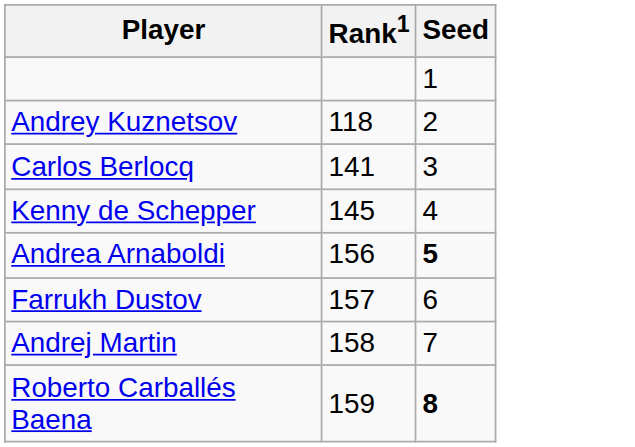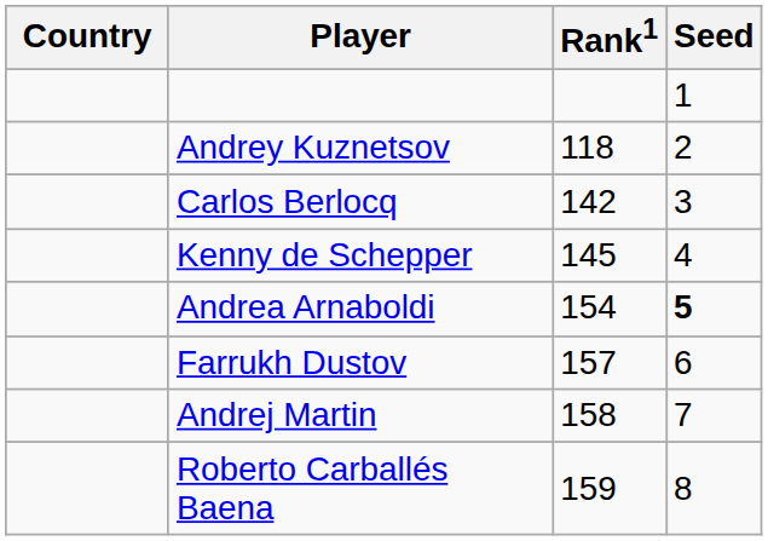 <table class="sortable wikitable">
 <tr>
+<th width="70">Country</th>
 <th width="175">Player</th>
 <th>Rank<sup>1</sup></th>
 <th>Seed</th>
 </tr>
 <tr>
 <td></td>
 <td></td>
+<td></td>
 <td>1</td>
 </tr>
 <tr>
+<td></td>
 <td><a href='#'>Andrey Kuznetsov</a></td>
 <td>118</td>
 <td>2</td>
 </tr>
 <tr>
+<td></td>
 <td><a href='#'>Carlos Berlocq</a></td>
-<td>141</td>
+<td>142</td>
 <td>3</td>
 </tr>
 <tr>
+<td></td>
 <td><a href='#'>Kenny de Schepper</a></td>
 <td>145</td>
 <td>4</td>
 </tr>
 <tr>
+<td></td>
 <td><a href='#'>Andrea Arnaboldi</a></td>
-<td>156</td>
+<td>154</td>
 <td><strong>5</strong></td>
 </tr>
 <tr>
+<td></td>
 <td><a href='#'>Farrukh Dustov</a></td>
 <td>157</td>
 <td>6</td>
 </tr>
 <tr>
+<td></td>
 <td><a href='#'>Andrej Martin</a></td>
 <td>158</td>
 <td>7</td>
 </tr>
 <tr>
+<td></td>
 <td><a href='#'>Roberto Carballés Baena</a></td>
 <td>159</td>
-<td><strong>8</strong></td>
+<td>8</td>
 </tr>
 </table>
